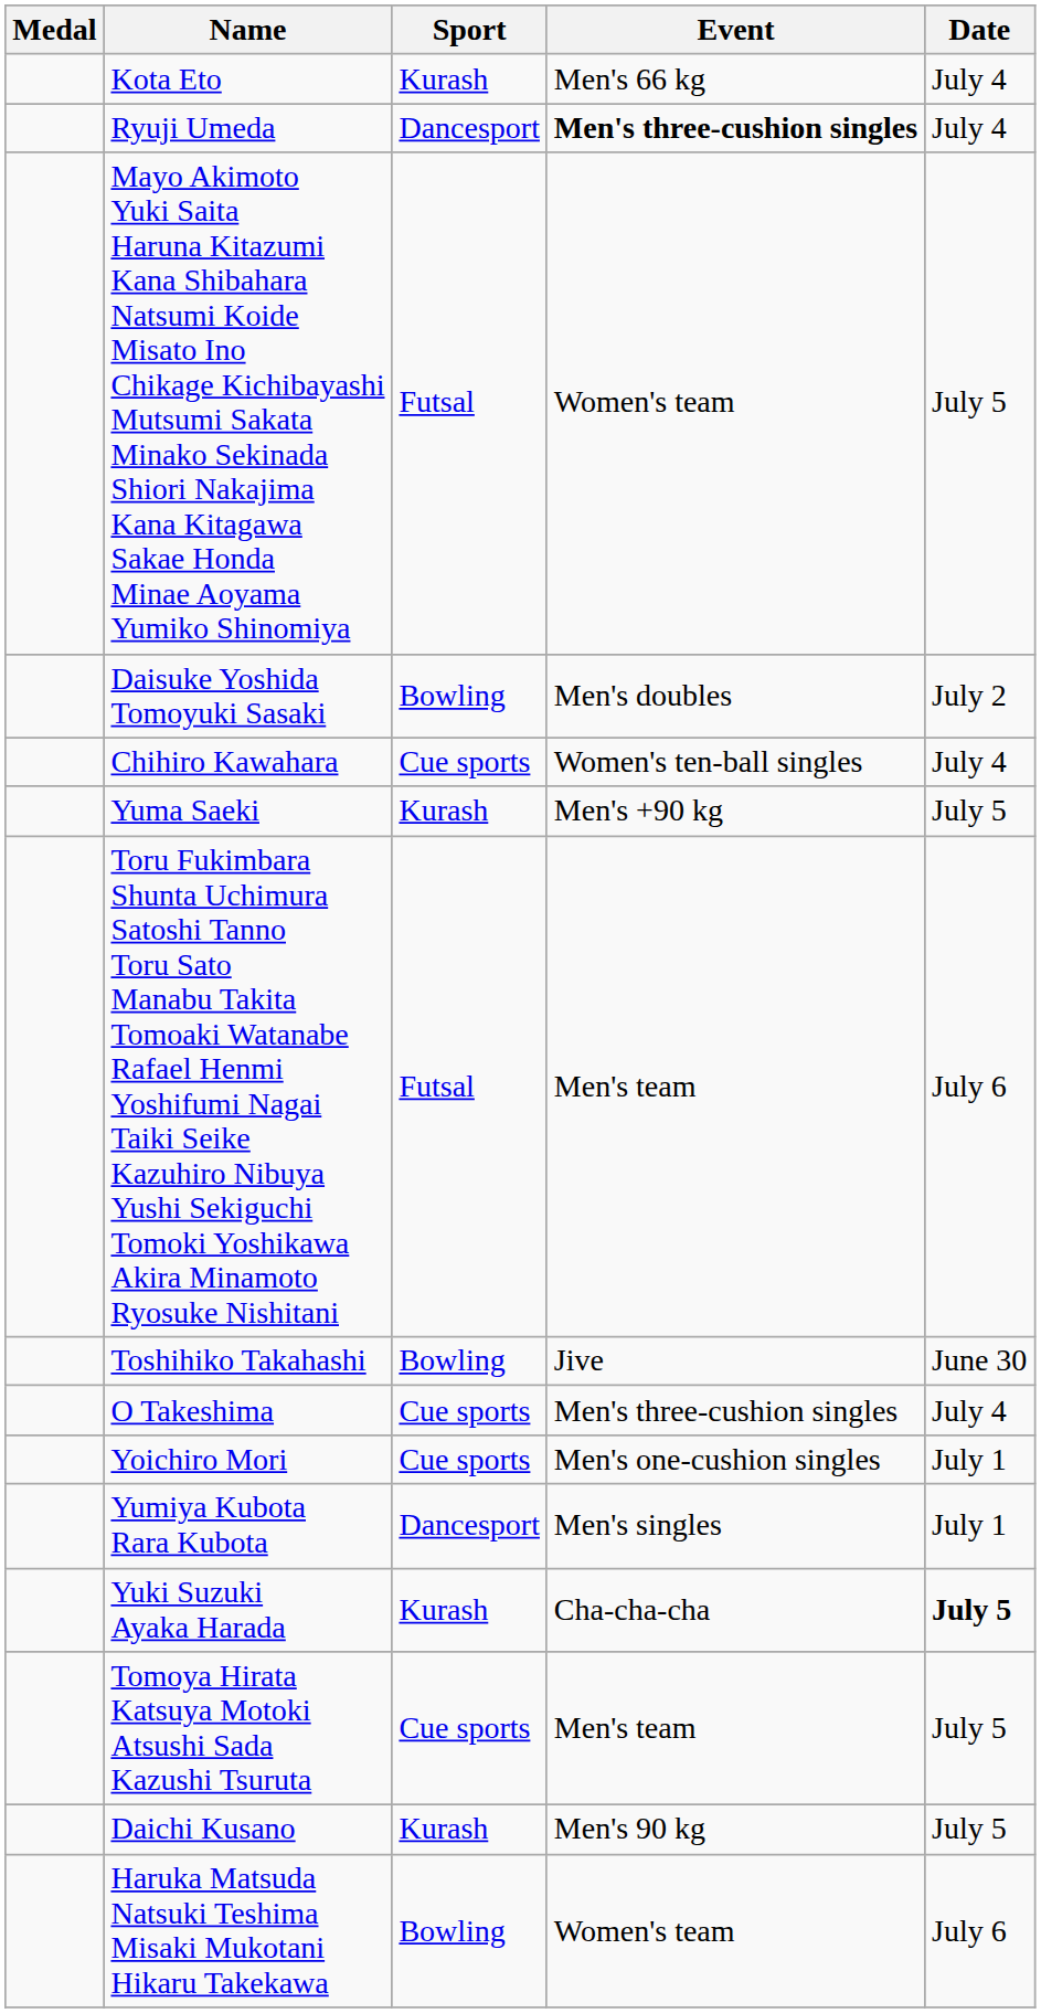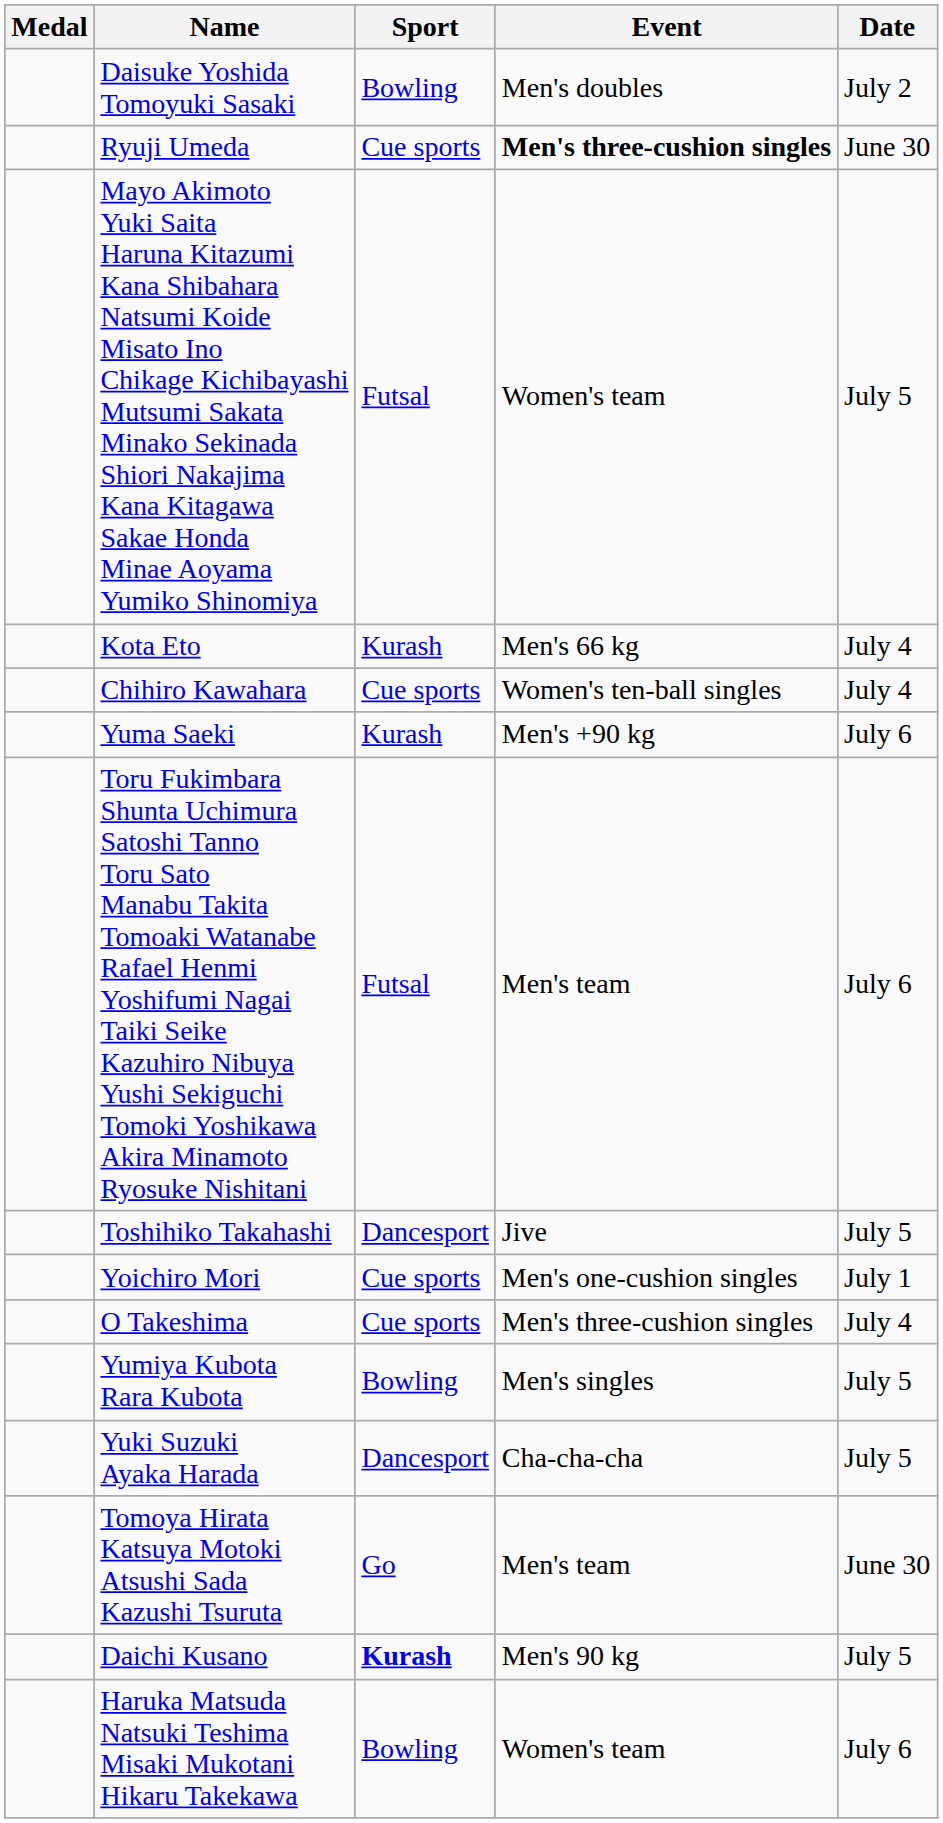 <table class="wikitable sortable">
 <tr>
 <th>Medal</th>
 <th>Name</th>
 <th>Sport</th>
 <th>Event</th>
 <th>Date</th>
 </tr>
 <tr>
 <td></td>
-<td><a href='#'>Kota Eto</a></td>
-<td><a href='#'>Kurash</a></td>
-<td>Men's 66 kg</td>
-<td>July 4</td>
+<td><a href='#'>Daisuke Yoshida</a><br><a href='#'>Tomoyuki Sasaki</a></td>
+<td><a href='#'>Bowling</a></td>
+<td>Men's doubles</td>
+<td>July 2</td>
 </tr>
 <tr>
 <td></td>
 <td><a href='#'>Ryuji Umeda</a></td>
-<td><a href='#'>Dancesport</a></td>
+<td><a href='#'>Cue sports</a></td>
 <td><strong>Men's three-cushion singles</strong></td>
-<td>July 4</td>
+<td>June 30</td>
 </tr>
 <tr>
 <td></td>
 <td><a href='#'>Mayo Akimoto</a><br><a href='#'>Yuki Saita</a><br><a href='#'>Haruna Kitazumi</a><br><a href='#'>Kana Shibahara</a><br><a href='#'>Natsumi Koide</a><br><a href='#'>Misato Ino</a><br><a href='#'>Chikage Kichibayashi</a><br><a href='#'>Mutsumi Sakata</a><br><a href='#'>Minako Sekinada</a><br><a href='#'>Shiori Nakajima</a><br><a href='#'>Kana Kitagawa</a><br><a href='#'>Sakae Honda</a><br><a href='#'>Minae Aoyama</a><br><a href='#'>Yumiko Shinomiya</a></td>
 <td><a href='#'>Futsal</a></td>
 <td>Women's team</td>
 <td>July 5</td>
 </tr>
 <tr>
 <td></td>
-<td><a href='#'>Daisuke Yoshida</a><br><a href='#'>Tomoyuki Sasaki</a></td>
-<td><a href='#'>Bowling</a></td>
-<td>Men's doubles</td>
-<td>July 2</td>
+<td><a href='#'>Kota Eto</a></td>
+<td><a href='#'>Kurash</a></td>
+<td>Men's 66 kg</td>
+<td>July 4</td>
 </tr>
 <tr>
 <td></td>
 <td><a href='#'>Chihiro Kawahara</a></td>
 <td><a href='#'>Cue sports</a></td>
 <td>Women's ten-ball singles</td>
 <td>July 4</td>
 </tr>
 <tr>
 <td></td>
 <td><a href='#'>Yuma Saeki</a></td>
 <td><a href='#'>Kurash</a></td>
 <td>Men's +90 kg</td>
-<td>July 5</td>
+<td>July 6</td>
 </tr>
 <tr>
 <td></td>
 <td><a href='#'>Toru Fukimbara</a><br><a href='#'>Shunta Uchimura</a><br><a href='#'>Satoshi Tanno</a><br><a href='#'>Toru Sato</a><br><a href='#'>Manabu Takita</a><br><a href='#'>Tomoaki Watanabe</a><br><a href='#'>Rafael Henmi</a><br><a href='#'>Yoshifumi Nagai</a><br><a href='#'>Taiki Seike</a><br><a href='#'>Kazuhiro Nibuya</a><br><a href='#'>Yushi Sekiguchi</a><br><a href='#'>Tomoki Yoshikawa</a><br><a href='#'>Akira Minamoto</a><br><a href='#'>Ryosuke Nishitani</a></td>
 <td><a href='#'>Futsal</a></td>
 <td>Men's team</td>
 <td>July 6</td>
 </tr>
 <tr>
 <td></td>
 <td><a href='#'>Toshihiko Takahashi</a></td>
-<td><a href='#'>Bowling</a></td>
+<td><a href='#'>Dancesport</a></td>
 <td>Jive</td>
-<td>June 30</td>
+<td>July 5</td>
+</tr>
+<tr>
+<td></td>
+<td><a href='#'>Yoichiro Mori</a></td>
+<td><a href='#'>Cue sports</a></td>
+<td>Men's one-cushion singles</td>
+<td>July 1</td>
 </tr>
 <tr>
 <td></td>
 <td><a href='#'>O Takeshima</a></td>
 <td><a href='#'>Cue sports</a></td>
 <td>Men's three-cushion singles</td>
 <td>July 4</td>
 </tr>
 <tr>
 <td></td>
-<td><a href='#'>Yoichiro Mori</a></td>
-<td><a href='#'>Cue sports</a></td>
-<td>Men's one-cushion singles</td>
-<td>July 1</td>
-</tr>
-<tr>
-<td></td>
 <td><a href='#'>Yumiya Kubota</a><br><a href='#'>Rara Kubota</a></td>
-<td><a href='#'>Dancesport</a></td>
+<td><a href='#'>Bowling</a></td>
 <td>Men's singles</td>
-<td>July 1</td>
+<td>July 5</td>
 </tr>
 <tr>
 <td></td>
 <td><a href='#'>Yuki Suzuki</a><br><a href='#'>Ayaka Harada</a></td>
-<td><a href='#'>Kurash</a></td>
+<td><a href='#'>Dancesport</a></td>
 <td>Cha-cha-cha</td>
-<td><strong>July 5</strong></td>
+<td>July 5</td>
 </tr>
 <tr>
 <td></td>
 <td><a href='#'>Tomoya Hirata</a><br><a href='#'>Katsuya Motoki</a><br><a href='#'>Atsushi Sada</a><br><a href='#'>Kazushi Tsuruta</a></td>
-<td><a href='#'>Cue sports</a></td>
+<td><a href='#'>Go</a></td>
 <td>Men's team</td>
-<td>July 5</td>
+<td>June 30</td>
 </tr>
 <tr>
 <td></td>
 <td><a href='#'>Daichi Kusano</a></td>
-<td><a href='#'>Kurash</a></td>
+<td><strong><a href='#'>Kurash</a></strong></td>
 <td>Men's 90 kg</td>
 <td>July 5</td>
 </tr>
 <tr>
 <td></td>
 <td><a href='#'>Haruka Matsuda</a><br><a href='#'>Natsuki Teshima</a><br><a href='#'>Misaki Mukotani</a><br><a href='#'>Hikaru Takekawa</a></td>
 <td><a href='#'>Bowling</a></td>
 <td>Women's team</td>
 <td>July 6</td>
 </tr>
 </table>
